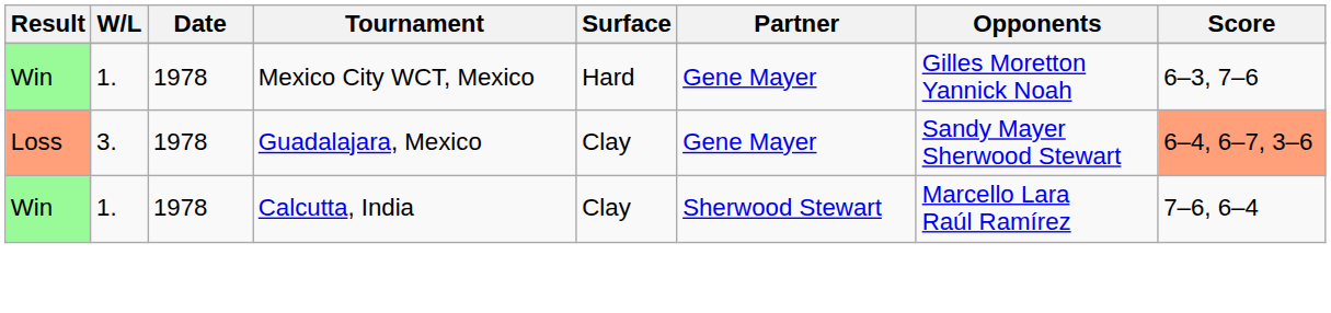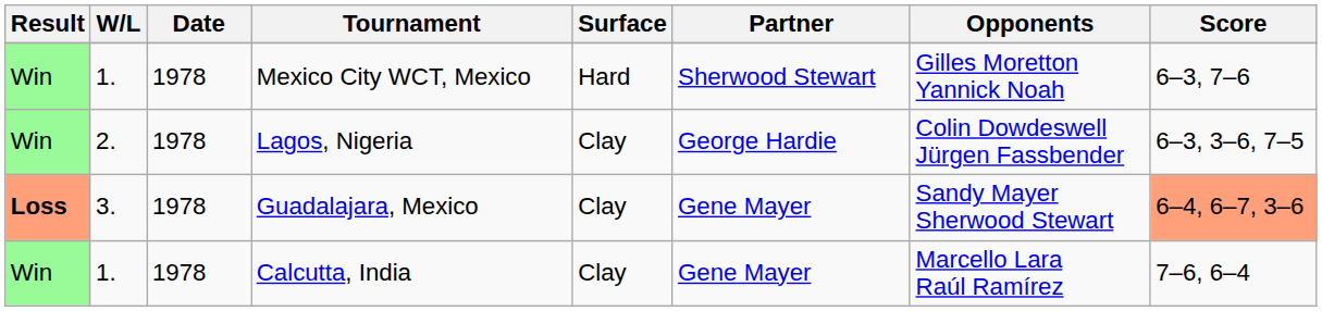 <table class=wikitable>
 <tr>
 <th style="width:40px">Result</th>
 <th style="width:30px" class="unsortable">W/L</th>
 <th style="width:65px">Date</th>
 <th style="width:220px">Tournament</th>
 <th style="width:40px">Surface</th>
 <th style="width:160px">Partner</th>
 <th style="width:160px">Opponents</th>
 <th style="width:110px" class="unsortable">Score</th>
 </tr>
 <tr>
 </tr>
 <tr>
 <td style="background:#98fb98;">Win</td>
 <td>1.</td>
 <td>1978</td>
 <td>Mexico City WCT, Mexico</td>
 <td>Hard</td>
-<td> <a href='#'>Gene Mayer</a></td>
+<td> <a href='#'>Sherwood Stewart</a></td>
 <td> <a href='#'>Gilles Moretton</a> <br>  <a href='#'>Yannick Noah</a></td>
 <td>6–3, 7–6</td>
 </tr>
 <tr>
-<td style="background:#ffa07a;">Loss</td>
+<td style="background:#98fb98;">Win</td>
+<td>2.</td>
+<td>1978</td>
+<td><a href='#'>Lagos</a>, Nigeria</td>
+<td>Clay</td>
+<td> <a href='#'>George Hardie</a></td>
+<td> <a href='#'>Colin Dowdeswell</a> <br>  <a href='#'>Jürgen Fassbender</a></td>
+<td>6–3, 3–6, 7–5</td>
+</tr>
+<tr>
+<td style="background:#ffa07a;"><strong>Loss</strong></td>
 <td>3.</td>
 <td>1978</td>
 <td><a href='#'>Guadalajara</a>, Mexico</td>
 <td>Clay</td>
 <td> <a href='#'>Gene Mayer</a></td>
 <td> <a href='#'>Sandy Mayer</a> <br>  <a href='#'>Sherwood Stewart</a></td>
 <td style="background: lightsalmon;">6–4, 6–7, 3–6</td>
 </tr>
 <tr>
 <td style="background:#98fb98;">Win</td>
 <td>1.</td>
 <td>1978</td>
 <td><a href='#'>Calcutta</a>, India</td>
 <td>Clay</td>
-<td> <a href='#'>Sherwood Stewart</a></td>
+<td> <a href='#'>Gene Mayer</a></td>
 <td> <a href='#'>Marcello Lara</a> <br>  <a href='#'>Raúl Ramírez</a></td>
 <td>7–6, 6–4</td>
 </tr>
 </table>
